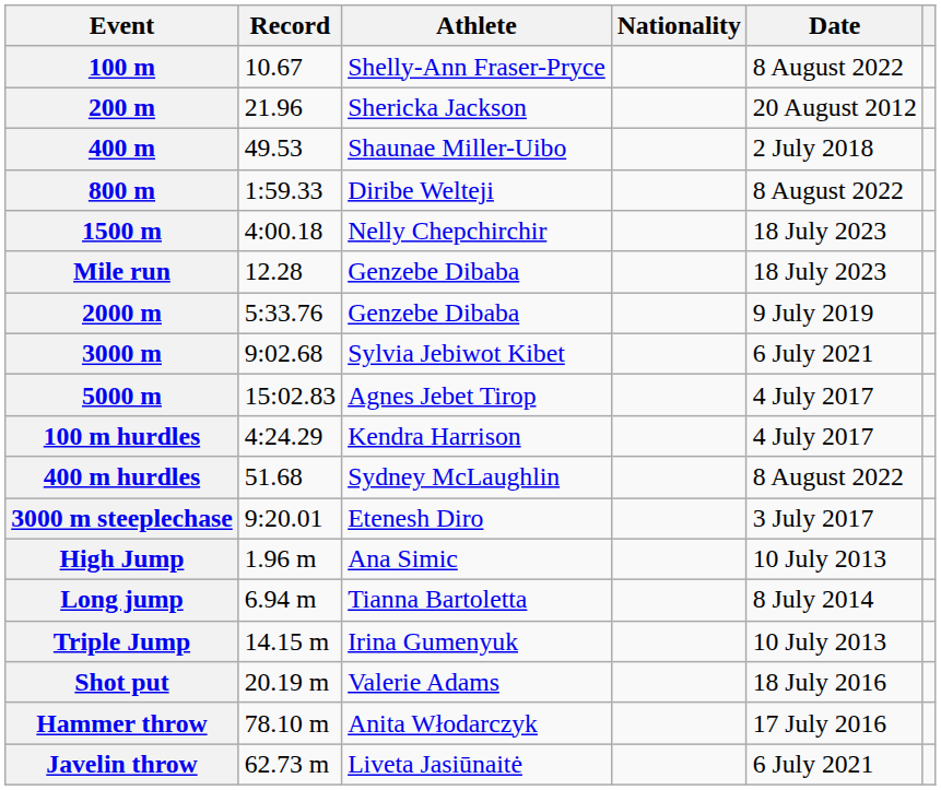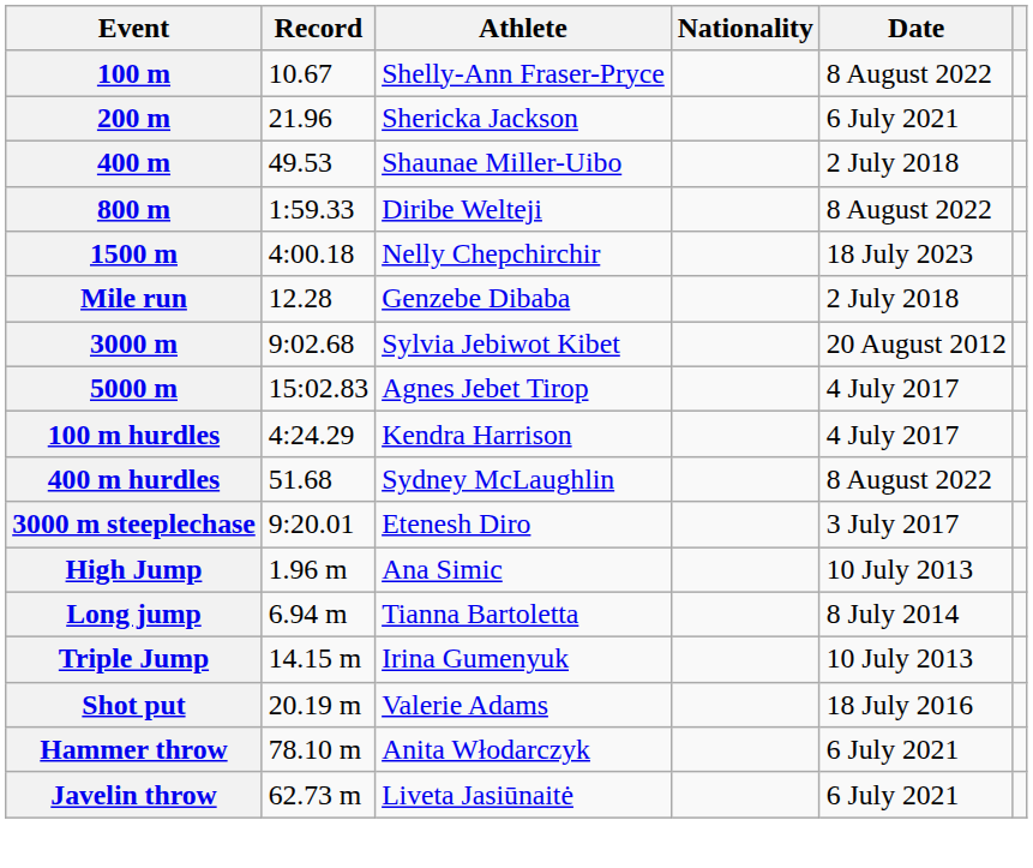 <table class="wikitable plainrowheaders sticky-header">
 <tr>
 <th scope="col">Event</th>
 <th scope="col">Record</th>
 <th scope="col">Athlete</th>
 <th scope="col">Nationality</th>
 <th scope="col">Date</th>
 <th scope="col"></th>
 </tr>
 <tr>
 <th scope="row"><a href='#'>100 m</a></th>
 <td>10.67 </td>
 <td><a href='#'>Shelly-Ann Fraser-Pryce</a></td>
 <td></td>
 <td>8 August 2022</td>
 <td></td>
 </tr>
 <tr>
 <th scope="row"><a href='#'>200 m</a></th>
 <td>21.96 </td>
 <td><a href='#'>Shericka Jackson</a></td>
 <td></td>
-<td>20 August 2012</td>
+<td>6 July 2021</td>
 <td></td>
 </tr>
 <tr>
 <th scope="row"><a href='#'>400 m</a></th>
 <td>49.53</td>
 <td><a href='#'>Shaunae Miller-Uibo</a></td>
 <td></td>
 <td>2 July 2018</td>
 <td></td>
 </tr>
 <tr>
 <th scope="row"><a href='#'>800 m</a></th>
 <td>1:59.33</td>
 <td><a href='#'>Diribe Welteji</a></td>
 <td></td>
 <td>8 August 2022</td>
 <td></td>
 </tr>
 <tr>
 <th scope="row"><a href='#'>1500 m</a></th>
 <td>4:00.18</td>
 <td><a href='#'>Nelly Chepchirchir</a></td>
 <td></td>
 <td>18 July 2023</td>
 <td></td>
 </tr>
 <tr>
 <th scope="row"><a href='#'>Mile run</a></th>
 <td>12.28 </td>
 <td><a href='#'>Genzebe Dibaba</a></td>
 <td></td>
-<td>18 July 2023</td>
-<td></td>
-</tr>
-<tr>
-<th scope="row"><a href='#'>2000 m</a></th>
-<td>5:33.76</td>
-<td><a href='#'>Genzebe Dibaba</a></td>
-<td></td>
-<td>9 July 2019</td>
+<td>2 July 2018</td>
 <td></td>
 </tr>
 <tr>
 <th scope="row"><a href='#'>3000 m</a></th>
 <td>9:02.68</td>
 <td><a href='#'>Sylvia Jebiwot Kibet</a></td>
 <td></td>
-<td>6 July 2021</td>
+<td>20 August 2012</td>
 <td></td>
 </tr>
 <tr>
 <th scope="row"><a href='#'>5000 m</a></th>
 <td>15:02.83</td>
 <td><a href='#'>Agnes Jebet Tirop</a></td>
 <td></td>
 <td>4 July 2017</td>
 <td></td>
 </tr>
 <tr>
 <th scope="row"><a href='#'>100 m hurdles</a></th>
 <td>4:24.29</td>
 <td><a href='#'>Kendra Harrison</a></td>
 <td></td>
 <td>4 July 2017</td>
 <td></td>
 </tr>
 <tr>
 <th scope="row"><a href='#'>400 m hurdles</a></th>
 <td>51.68</td>
 <td><a href='#'>Sydney McLaughlin</a></td>
 <td></td>
 <td>8 August 2022</td>
 <td></td>
 </tr>
 <tr>
 <th scope="row"><a href='#'>3000 m steeplechase</a></th>
 <td>9:20.01</td>
 <td><a href='#'>Etenesh Diro</a></td>
 <td></td>
 <td>3 July 2017</td>
 <td></td>
 </tr>
 <tr>
 <th scope="row"><a href='#'>High Jump</a></th>
 <td>1.96 m</td>
 <td><a href='#'>Ana Simic</a></td>
 <td></td>
 <td>10 July 2013</td>
 <td></td>
 </tr>
 <tr>
 <th scope="row"><a href='#'>Long jump</a></th>
 <td>6.94 m</td>
 <td><a href='#'>Tianna Bartoletta</a></td>
 <td></td>
 <td>8 July 2014</td>
 <td></td>
 </tr>
 <tr>
 <th scope="row"><a href='#'>Triple Jump</a></th>
 <td>14.15 m</td>
 <td><a href='#'>Irina Gumenyuk</a></td>
 <td></td>
 <td>10 July 2013</td>
 <td></td>
 </tr>
 <tr>
 <th scope="row"><a href='#'>Shot put</a></th>
 <td>20.19 m</td>
 <td><a href='#'>Valerie Adams</a></td>
 <td></td>
 <td>18 July 2016</td>
 <td></td>
 </tr>
 <tr>
 <th scope="row"><a href='#'>Hammer throw</a></th>
 <td>78.10 m</td>
 <td><a href='#'>Anita Włodarczyk</a></td>
 <td></td>
-<td>17 July 2016</td>
+<td>6 July 2021</td>
 <td></td>
 </tr>
 <tr>
 <th scope="row"><a href='#'>Javelin throw</a></th>
 <td>62.73 m</td>
 <td><a href='#'>Liveta Jasiūnaitė</a></td>
 <td></td>
 <td>6 July 2021</td>
 <td></td>
 </tr>
 </table>
